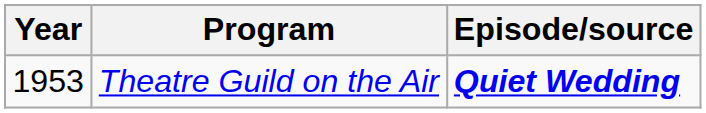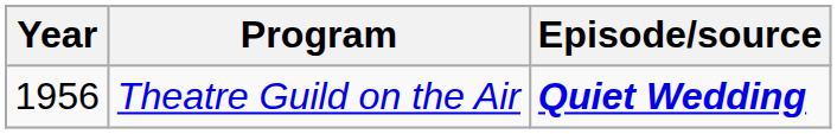 <table class="wikitable">
 <tr>
 <th>Year</th>
 <th>Program</th>
 <th>Episode/source</th>
 </tr>
 <tr>
-<td>1953</td>
+<td>1956</td>
 <td><em><a href='#'>Theatre Guild on the Air</a></em></td>
 <td><strong><em><a href='#'>Quiet Wedding</a></em></strong></td>
 </tr>
 </table>
